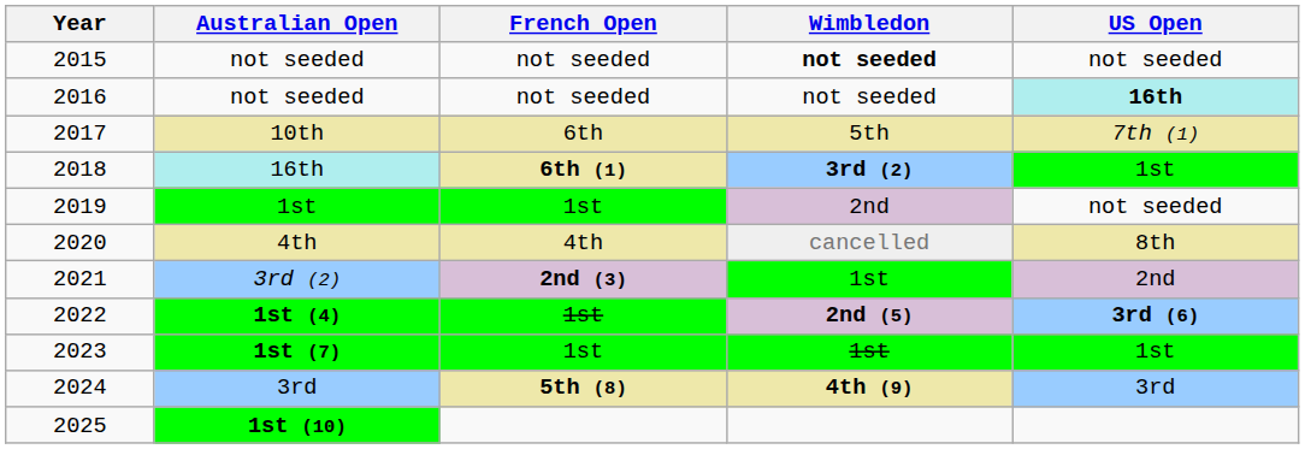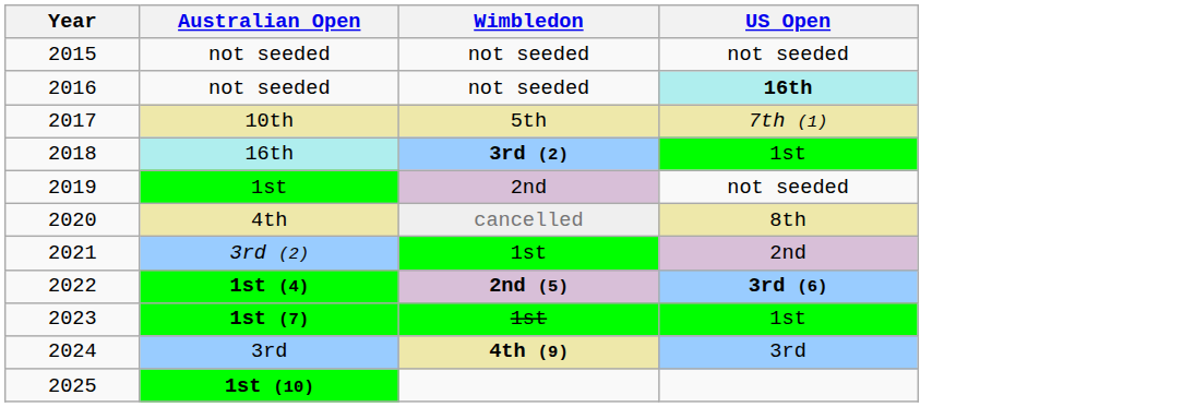 <table class=wikitable style=text-align:center>
 <tr>
 <th width=80>Year</th>
 <th width=160><a href='#'>Australian Open</a></th>
-<th width=160><a href='#'>French Open</a></th>
 <th width=160><a href='#'>Wimbledon</a></th>
 <th width=160><a href='#'>US Open</a></th>
 </tr>
 <tr>
 <td>2015</td>
 <td>not seeded</td>
 <td>not seeded</td>
-<td><strong>not seeded</strong></td>
 <td>not seeded</td>
 </tr>
 <tr>
 <td>2016</td>
-<td>not seeded</td>
 <td>not seeded</td>
 <td>not seeded</td>
 <td bgcolor=afeeee><strong>16th</strong></td>
 </tr>
 <tr>
 <td>2017</td>
 <td bgcolor=eee8aa>10th</td>
-<td bgcolor=eee8aa>6th</td>
 <td bgcolor=eee8aa>5th</td>
 <td bgcolor=#eee8aa><em>7th <small>(1)</small></em></td>
 </tr>
 <tr>
 <td>2018</td>
 <td bgcolor=afeeee>16th</td>
-<td style="background:#eee8aa;"><strong>6th <small>(1)</small></strong></td>
 <td style="background:#9cf;"><strong>3rd <small>(2)</small></strong></td>
 <td bgcolor=lime>1st</td>
 </tr>
 <tr>
 <td>2019</td>
-<td bgcolor=lime>1st</td>
 <td bgcolor=lime>1st</td>
 <td style="background:thistle;">2nd</td>
 <td>not seeded</td>
 </tr>
 <tr>
 <td>2020</td>
 <td style="background:#eee8aa;">4th</td>
-<td style="background:#eee8aa;">4th</td>
 <td style="color:#767676;background:#efefef;">cancelled</td>
 <td bgcolor=eee8aa>8th</td>
 </tr>
 <tr>
 <td>2021</td>
 <td bgcolor=#9cf><em>3rd <small>(2)</small></em></td>
-<td bgcolor=thistle><strong>2nd <small>(3)</small></strong></td>
 <td bgcolor=lime>1st</td>
 <td bgcolor=thistle>2nd</td>
 </tr>
 <tr>
 <td>2022</td>
 <td bgcolor=lime><strong>1st <small>(4)</small></strong></td>
-<td bgcolor=lime><s>1st</s></td>
 <td bgcolor=thistle><strong>2nd <small>(5)</small></strong></td>
 <td bgcolor=#9cf><strong>3rd <small>(6)</small></strong></td>
 </tr>
 <tr>
 <td>2023</td>
 <td bgcolor=lime><strong>1st <small>(7)</small></strong></td>
-<td bgcolor=lime>1st</td>
 <td bgcolor=lime><s>1st</s></td>
 <td bgcolor=lime>1st</td>
 </tr>
 <tr>
 <td>2024</td>
 <td bgcolor=#9cf>3rd</td>
-<td bgcolor=eee8aa><strong>5th <small>(8)</small></strong></td>
 <td bgcolor=eee8aa><strong>4th <small>(9)</small></strong></td>
 <td bgcolor=#9cf>3rd</td>
 </tr>
 <tr>
 <td>2025</td>
 <td bgcolor=lime><strong>1st <small>(10)</small></strong></td>
 <td></td>
 <td></td>
-<td></td>
 </tr>
 </table>
